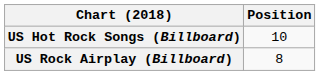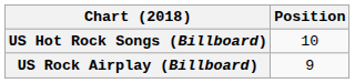 <table class="wikitable sortable plainrowheaders" style="text-align:center">
 <tr>
 <th>Chart (2018)</th>
 <th>Position</th>
 </tr>
 <tr>
 <th scope="row">US Hot Rock Songs (<em>Billboard</em>)</th>
 <td>10</td>
 </tr>
 <tr>
 <th scope="row">US Rock Airplay (<em>Billboard</em>)</th>
-<td>8</td>
+<td>9</td>
 </tr>
 </table>
